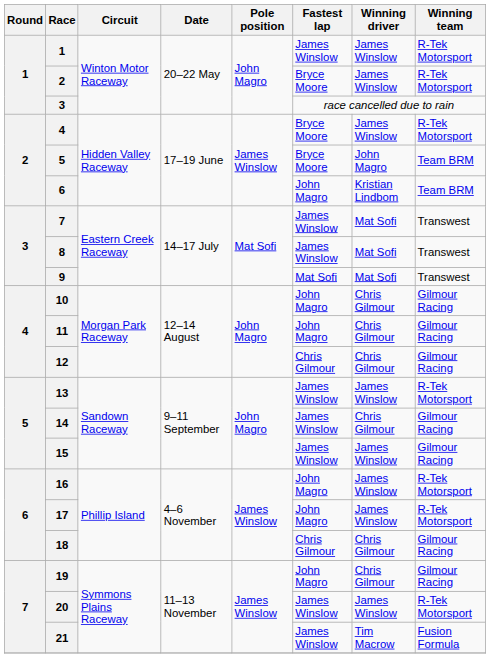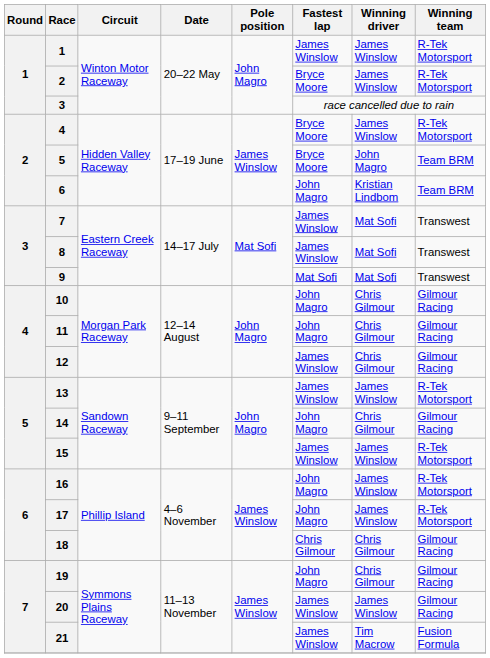 <table class="wikitable" style="font-size: 90%;">
 <tr>
 <th>Round</th>
 <th>Race</th>
 <th>Circuit</th>
 <th>Date</th>
 <th>Pole position</th>
 <th>Fastest lap</th>
 <th>Winning driver</th>
 <th>Winning team</th>
 </tr>
 <tr>
 <th rowspan=3>1</th>
 <th>1</th>
 <td rowspan=3> <a href='#'>Winton Motor Raceway</a></td>
 <td rowspan=3>20–22 May</td>
 <td rowspan=3><a href='#'>John Magro</a></td>
 <td><a href='#'>James Winslow</a></td>
 <td><a href='#'>James Winslow</a></td>
 <td><a href='#'>R-Tek Motorsport</a></td>
 </tr>
 <tr>
 <th>2</th>
 <td><a href='#'>Bryce Moore</a></td>
 <td><a href='#'>James Winslow</a></td>
 <td><a href='#'>R-Tek Motorsport</a></td>
 </tr>
 <tr>
 <th>3</th>
 <td colspan=3 align=center><em>race cancelled due to rain</em></td>
 </tr>
 <tr>
 <th rowspan=3>2</th>
 <th>4</th>
 <td rowspan=3> <a href='#'>Hidden Valley Raceway</a></td>
 <td rowspan=3>17–19 June</td>
 <td rowspan=3><a href='#'>James Winslow</a></td>
 <td><a href='#'>Bryce Moore</a></td>
 <td><a href='#'>James Winslow</a></td>
 <td><a href='#'>R-Tek Motorsport</a></td>
 </tr>
 <tr>
 <th>5</th>
 <td><a href='#'>Bryce Moore</a></td>
 <td><a href='#'>John Magro</a></td>
 <td><a href='#'>Team BRM</a></td>
 </tr>
 <tr>
 <th>6</th>
 <td><a href='#'>John Magro</a></td>
 <td><a href='#'>Kristian Lindbom</a></td>
 <td><a href='#'>Team BRM</a></td>
 </tr>
 <tr>
 <th rowspan=3>3</th>
 <th>7</th>
 <td rowspan=3> <a href='#'>Eastern Creek Raceway</a></td>
 <td rowspan=3>14–17 July</td>
 <td rowspan=3><a href='#'>Mat Sofi</a></td>
 <td><a href='#'>James Winslow</a></td>
 <td><a href='#'>Mat Sofi</a></td>
 <td>Transwest</td>
 </tr>
 <tr>
 <th>8</th>
 <td><a href='#'>James Winslow</a></td>
 <td><a href='#'>Mat Sofi</a></td>
 <td>Transwest</td>
 </tr>
 <tr>
 <th>9</th>
 <td><a href='#'>Mat Sofi</a></td>
 <td><a href='#'>Mat Sofi</a></td>
 <td>Transwest</td>
 </tr>
 <tr>
 <th rowspan=3>4</th>
 <th>10</th>
 <td rowspan=3> <a href='#'>Morgan Park Raceway</a></td>
 <td rowspan=3>12–14 August</td>
 <td rowspan=3><a href='#'>John Magro</a></td>
 <td><a href='#'>John Magro</a></td>
 <td><a href='#'>Chris Gilmour</a></td>
 <td><a href='#'>Gilmour Racing</a></td>
 </tr>
 <tr>
 <th>11</th>
 <td><a href='#'>John Magro</a></td>
 <td><a href='#'>Chris Gilmour</a></td>
 <td><a href='#'>Gilmour Racing</a></td>
 </tr>
 <tr>
 <th>12</th>
-<td><a href='#'>Chris Gilmour</a></td>
+<td><a href='#'>James Winslow</a></td>
 <td><a href='#'>Chris Gilmour</a></td>
 <td><a href='#'>Gilmour Racing</a></td>
 </tr>
 <tr>
 <th rowspan=3>5</th>
 <th>13</th>
 <td rowspan=3> <a href='#'>Sandown Raceway</a></td>
 <td rowspan=3>9–11 September</td>
 <td rowspan=3><a href='#'>John Magro</a></td>
 <td><a href='#'>James Winslow</a></td>
 <td><a href='#'>James Winslow</a></td>
 <td><a href='#'>R-Tek Motorsport</a></td>
 </tr>
 <tr>
 <th>14</th>
-<td><a href='#'>James Winslow</a></td>
+<td><a href='#'>John Magro</a></td>
 <td><a href='#'>Chris Gilmour</a></td>
 <td><a href='#'>Gilmour Racing</a></td>
 </tr>
 <tr>
 <th>15</th>
 <td><a href='#'>James Winslow</a></td>
 <td><a href='#'>James Winslow</a></td>
-<td><a href='#'>Gilmour Racing</a></td>
+<td><a href='#'>R-Tek Motorsport</a></td>
 </tr>
 <tr>
 <th rowspan=3>6</th>
 <th>16</th>
 <td rowspan=3> <a href='#'>Phillip Island</a></td>
 <td rowspan=3>4–6 November</td>
 <td rowspan=3><a href='#'>James Winslow</a></td>
 <td><a href='#'>John Magro</a></td>
 <td><a href='#'>James Winslow</a></td>
 <td><a href='#'>R-Tek Motorsport</a></td>
 </tr>
 <tr>
 <th>17</th>
 <td><a href='#'>John Magro</a></td>
 <td><a href='#'>James Winslow</a></td>
 <td><a href='#'>R-Tek Motorsport</a></td>
 </tr>
 <tr>
 <th>18</th>
 <td><a href='#'>Chris Gilmour</a></td>
 <td><a href='#'>Chris Gilmour</a></td>
 <td><a href='#'>Gilmour Racing</a></td>
 </tr>
 <tr>
 <th rowspan=3>7</th>
 <th>19</th>
 <td rowspan=3> <a href='#'>Symmons Plains Raceway</a></td>
 <td rowspan=3>11–13 November</td>
 <td rowspan=3><a href='#'>James Winslow</a></td>
 <td><a href='#'>John Magro</a></td>
 <td><a href='#'>Chris Gilmour</a></td>
 <td><a href='#'>Gilmour Racing</a></td>
 </tr>
 <tr>
 <th>20</th>
 <td><a href='#'>James Winslow</a></td>
 <td><a href='#'>James Winslow</a></td>
-<td><a href='#'>R-Tek Motorsport</a></td>
+<td><a href='#'>Gilmour Racing</a></td>
 </tr>
 <tr>
 <th>21</th>
 <td><a href='#'>James Winslow</a></td>
 <td><a href='#'>Tim Macrow</a></td>
 <td><a href='#'>Fusion Formula</a></td>
 </tr>
 <tr>
 </tr>
 </table>
